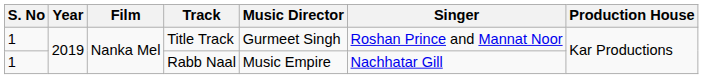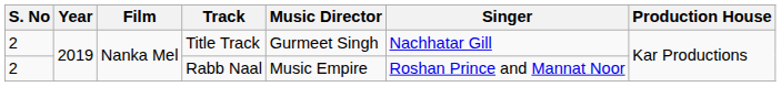 <table class="wikitable">
 <tr>
 <th scope="col">S. No</th>
 <th scope="col">Year</th>
 <th scope="col">Film</th>
 <th scope="col">Track</th>
 <th scope="col">Music Director</th>
 <th scope="col">Singer</th>
 <th scope="col">Production House</th>
 </tr>
 <tr>
-<td>1</td>
+<td>2</td>
 <td rowspan="2">2019</td>
 <td rowspan="2">Nanka Mel</td>
 <td>Title Track</td>
 <td>Gurmeet Singh</td>
-<td><a href='#'>Roshan Prince</a> and <a href='#'>Mannat Noor</a></td>
+<td><a href='#'>Nachhatar Gill</a></td>
 <td rowspan="2">Kar Productions</td>
 </tr>
 <tr>
-<td>1</td>
+<td>2</td>
 <td>Rabb Naal</td>
 <td>Music Empire</td>
-<td><a href='#'>Nachhatar Gill</a></td>
+<td><a href='#'>Roshan Prince</a> and <a href='#'>Mannat Noor</a></td>
 </tr>
 </table>
